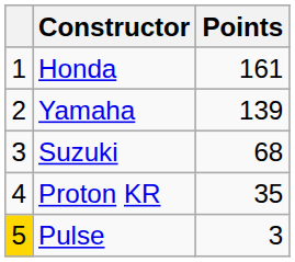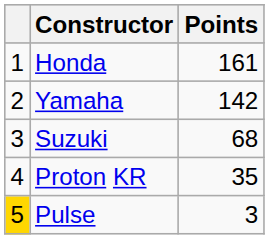 <table class="wikitable" style="font-size: 95%;">
 <tr>
 <th></th>
 <th>Constructor</th>
 <th>Points</th>
 </tr>
 <tr>
 <td align=center>1</td>
 <td> <a href='#'>Honda</a></td>
 <td align=right>161</td>
 </tr>
 <tr>
 <td align=center>2</td>
 <td> <a href='#'>Yamaha</a></td>
-<td align=right>139</td>
+<td align=right>142</td>
 </tr>
 <tr>
 <td align=center>3</td>
 <td> <a href='#'>Suzuki</a></td>
 <td align=right>68</td>
 </tr>
 <tr>
 <td align=center>4</td>
 <td> <a href='#'>Proton</a> <a href='#'>KR</a></td>
 <td align=right>35</td>
 </tr>
 <tr>
 <td align=center style="background: gold;">5</td>
 <td> <a href='#'>Pulse</a></td>
 <td align=right>3</td>
 </tr>
 </table>
